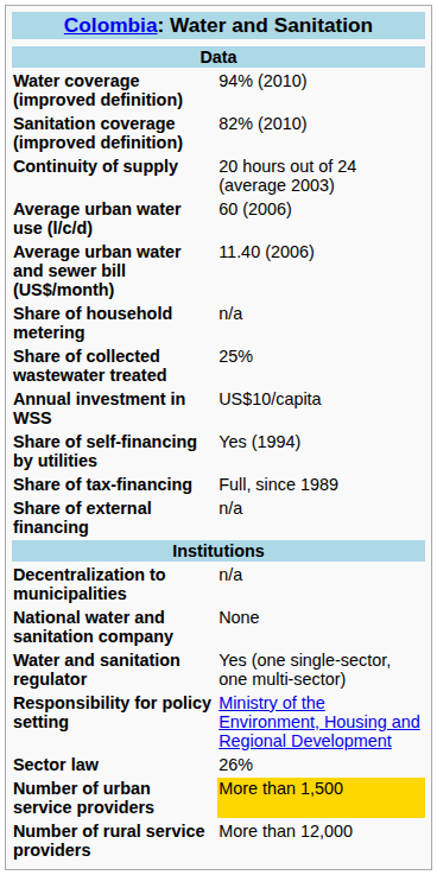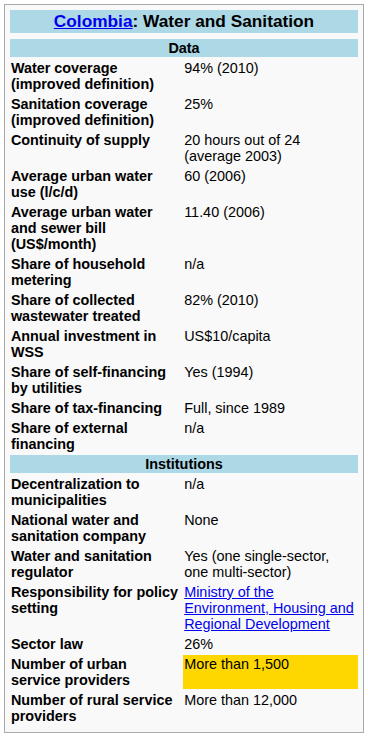 <table style="width: 25em; font-size: 90%; text-align: left;" class="infobox">
 <tr>
 <th align="center" bgcolor="lightblue" colspan="2"><big><a href='#'>Colombia</a>: Water and Sanitation</big></th>
 </tr>
 <tr>
 <th align="center" colspan="3"></th>
 </tr>
 <tr>
 <th align="center" bgcolor="lightblue" colspan="3">Data</th>
 </tr>
 <tr>
 <th align="left" valign="top">Water coverage (improved definition)</th>
 <td valign="top">94% (2010)</td>
 </tr>
 <tr>
 <th align="left" valign="top">Sanitation coverage (improved definition)</th>
-<td valign="top">82% (2010)</td>
+<td valign="top">25%</td>
 </tr>
 <tr>
 <th align="left" valign="top">Continuity of supply</th>
 <td valign="top">20 hours out of 24 (average 2003)</td>
 </tr>
 <tr>
 <th align="left" valign="top">Average urban water use (l/c/d)</th>
 <td valign="top">60 (2006)</td>
 </tr>
 <tr>
 <th align="left" valign="top">Average urban water and sewer bill (US$/month)</th>
 <td valign="top">11.40 (2006)</td>
 </tr>
 <tr>
 <th align="left" valign="top">Share of household metering</th>
 <td valign="top">n/a</td>
 </tr>
 <tr>
 <th align="left" valign="top">Share of collected wastewater treated</th>
-<td valign="top">25%</td>
+<td valign="top">82% (2010)</td>
 </tr>
 <tr>
 <th align="left" valign="top">Annual investment in WSS</th>
 <td valign="top">US$10/capita</td>
 </tr>
 <tr>
 <th align="left" valign="top">Share of self-financing by utilities</th>
 <td valign="top">Yes (1994)</td>
 </tr>
 <tr>
 <th align="left" valign="top">Share of tax-financing</th>
 <td valign="top">Full, since 1989</td>
 </tr>
 <tr>
 <th align="left" valign="top">Share of external financing</th>
 <td valign="top">n/a</td>
 </tr>
 <tr>
 <th align="center" bgcolor="lightblue" colspan="3">Institutions</th>
 </tr>
 <tr>
 <th align="left" valign="top">Decentralization to municipalities</th>
 <td valign="top">n/a</td>
 </tr>
 <tr>
 <th align="left" valign="top">National water and sanitation company</th>
 <td valign="top">None</td>
 </tr>
 <tr>
 <th align="left" valign="top">Water and sanitation regulator</th>
 <td valign="top">Yes (one single-sector, one multi-sector)</td>
 </tr>
 <tr>
 <th align="left" valign="top">Responsibility for policy setting</th>
 <td valign="top"><a href='#'>Ministry of the Environment, Housing and Regional Development</a></td>
 </tr>
 <tr>
 <th align="left" valign="top">Sector law</th>
 <td valign="top">26%</td>
 </tr>
 <tr>
 <th align="left" valign="top">Number of urban service providers</th>
 <td valign="top" style="background: gold;">More than 1,500</td>
 </tr>
 <tr>
 <th align="left" valign="top">Number of rural service providers</th>
 <td valign="top">More than 12,000</td>
 </tr>
 <tr>
 </tr>
 </table>
